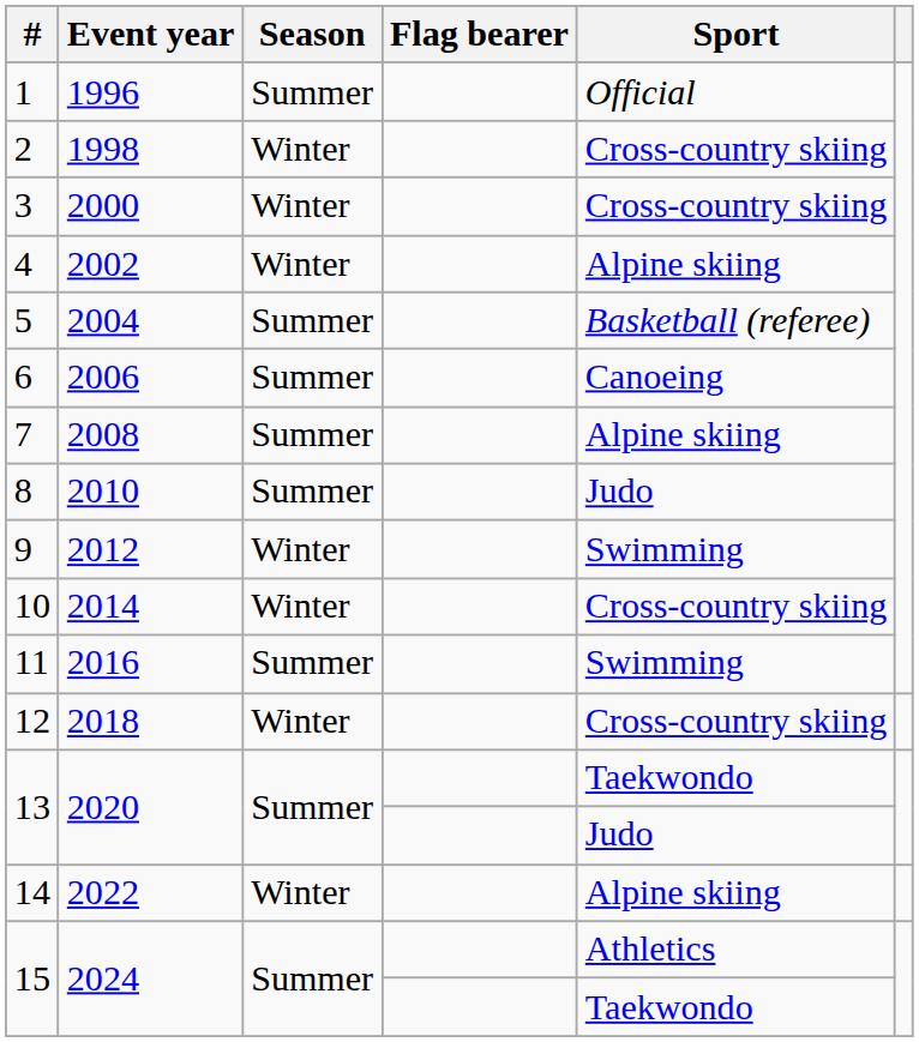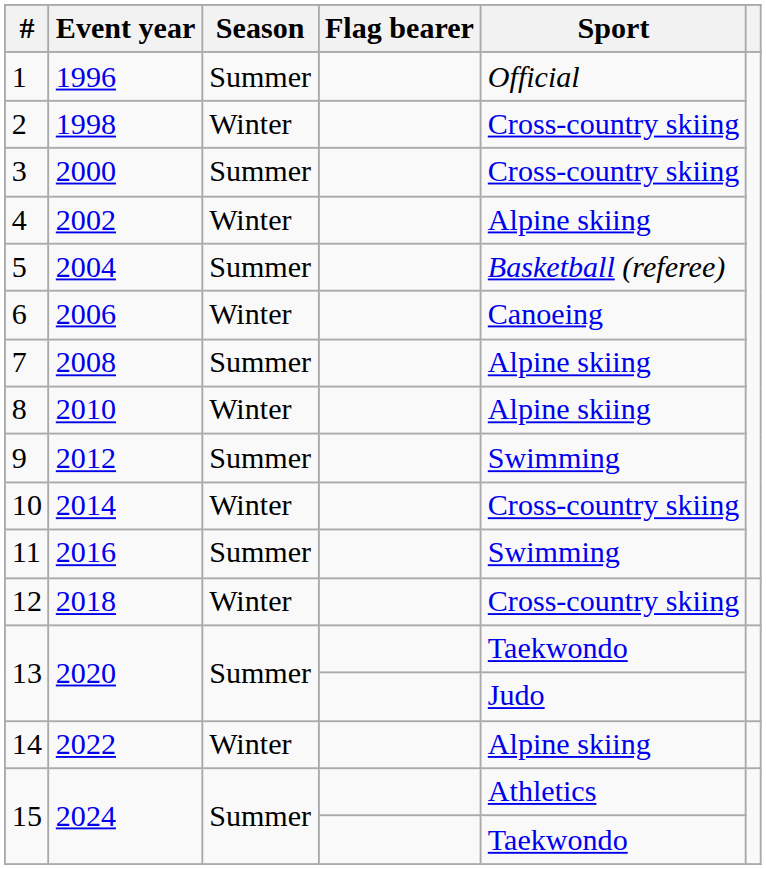 <table class="wikitable sortable">
 <tr>
 <th>#</th>
 <th>Event year</th>
 <th>Season</th>
 <th>Flag bearer</th>
 <th>Sport</th>
 <th></th>
 </tr>
 <tr>
 <td>1</td>
 <td><a href='#'>1996</a></td>
 <td>Summer</td>
 <td></td>
 <td><em>Official</em></td>
 <td rowspan=11></td>
 </tr>
 <tr>
 <td>2</td>
 <td><a href='#'>1998</a></td>
 <td>Winter</td>
 <td></td>
 <td><a href='#'>Cross-country skiing</a></td>
 </tr>
 <tr>
 <td>3</td>
 <td><a href='#'>2000</a></td>
-<td>Winter</td>
+<td>Summer</td>
 <td></td>
 <td><a href='#'>Cross-country skiing</a></td>
 </tr>
 <tr>
 <td>4</td>
 <td><a href='#'>2002</a></td>
 <td>Winter</td>
 <td></td>
 <td><a href='#'>Alpine skiing</a></td>
 </tr>
 <tr>
 <td>5</td>
 <td><a href='#'>2004</a></td>
 <td>Summer</td>
 <td></td>
 <td><em><a href='#'>Basketball</a> (referee)</em></td>
 </tr>
 <tr>
 <td>6</td>
 <td><a href='#'>2006</a></td>
-<td>Summer</td>
+<td>Winter</td>
 <td></td>
 <td><a href='#'>Canoeing</a></td>
 </tr>
 <tr>
 <td>7</td>
 <td><a href='#'>2008</a></td>
 <td>Summer</td>
 <td></td>
 <td><a href='#'>Alpine skiing</a></td>
 </tr>
 <tr>
 <td>8</td>
 <td><a href='#'>2010</a></td>
-<td>Summer</td>
+<td>Winter</td>
 <td></td>
-<td><a href='#'>Judo</a></td>
+<td><a href='#'>Alpine skiing</a></td>
 </tr>
 <tr>
 <td>9</td>
 <td><a href='#'>2012</a></td>
-<td>Winter</td>
+<td>Summer</td>
 <td></td>
 <td><a href='#'>Swimming</a></td>
 </tr>
 <tr>
 <td>10</td>
 <td><a href='#'>2014</a></td>
 <td>Winter</td>
 <td></td>
 <td><a href='#'>Cross-country skiing</a></td>
 </tr>
 <tr>
 <td>11</td>
 <td><a href='#'>2016</a></td>
 <td>Summer</td>
 <td></td>
 <td><a href='#'>Swimming</a></td>
 </tr>
 <tr>
 <td>12</td>
 <td><a href='#'>2018</a></td>
 <td>Winter</td>
 <td></td>
 <td><a href='#'>Cross-country skiing</a></td>
 <td></td>
 </tr>
 <tr>
 <td rowspan=2>13</td>
 <td rowspan=2><a href='#'>2020</a></td>
 <td rowspan=2>Summer</td>
 <td></td>
 <td><a href='#'>Taekwondo</a></td>
 <td rowspan=2></td>
 </tr>
 <tr>
 <td></td>
 <td><a href='#'>Judo</a></td>
 </tr>
 <tr>
 <td>14</td>
 <td><a href='#'>2022</a></td>
 <td>Winter</td>
 <td></td>
 <td><a href='#'>Alpine skiing</a></td>
 <td></td>
 </tr>
 <tr>
 <td rowspan=2>15</td>
 <td rowspan=2><a href='#'>2024</a></td>
 <td rowspan=2>Summer</td>
 <td></td>
 <td><a href='#'>Athletics</a></td>
 <td rowspan=2></td>
 </tr>
 <tr>
 <td></td>
 <td><a href='#'>Taekwondo</a></td>
 </tr>
 </table>
